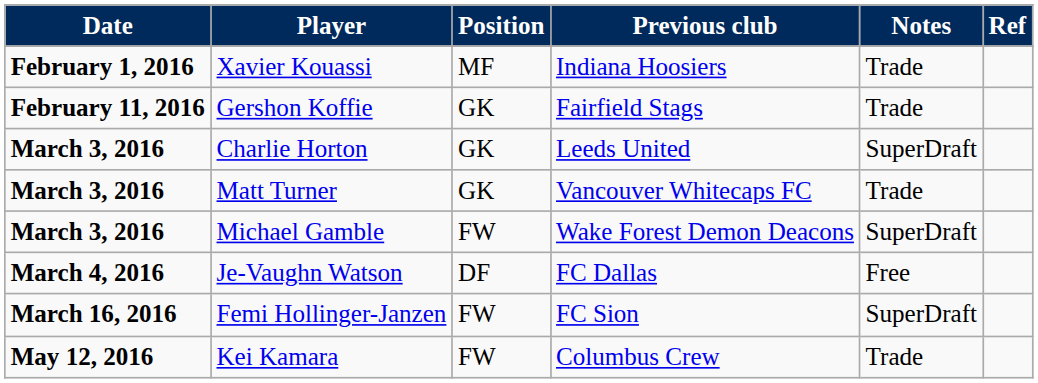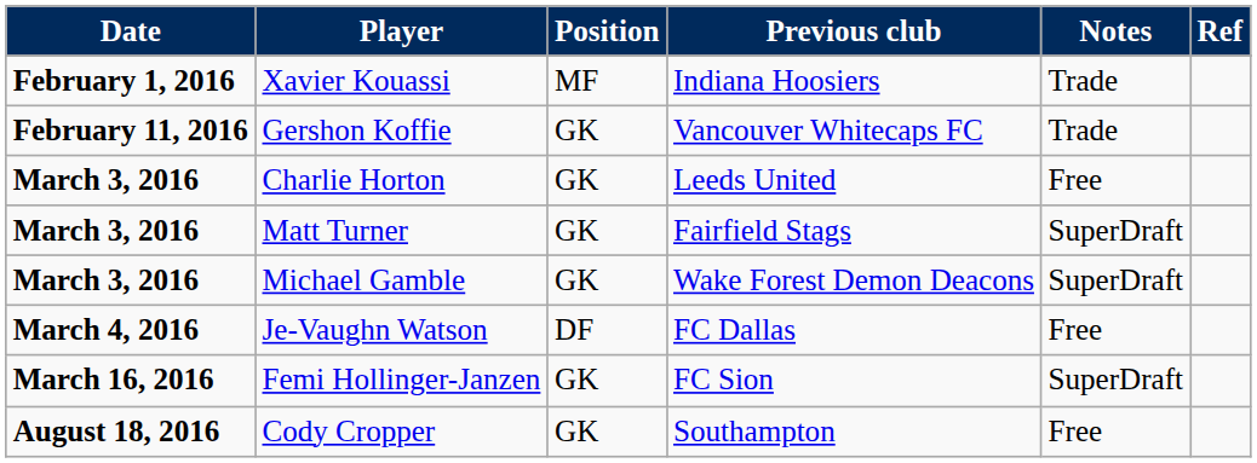 <table class="wikitable" style="text-align:left; font-size:95%;">
 <tr>
 <th style="background:#002A5C; color:white;">Date</th>
 <th style="background:#002A5C; color:white;">Player</th>
 <th style="background:#002A5C; color:white;">Position</th>
 <th style="background:#002A5C; color:white;">Previous club</th>
 <th style="background:#002A5C; color:white;">Notes</th>
 <th style="background:#002A5C; color:white;">Ref</th>
 </tr>
 <tr>
 </tr>
 <tr>
 <td><strong>February 1, 2016</strong></td>
 <td> <a href='#'>Xavier Kouassi</a></td>
 <td>MF</td>
 <td><a href='#'>Indiana Hoosiers</a></td>
 <td>Trade</td>
 <td></td>
 </tr>
 <tr>
 <td><strong>February 11, 2016</strong></td>
 <td> <a href='#'>Gershon Koffie</a></td>
 <td>GK</td>
-<td><a href='#'>Fairfield Stags</a></td>
+<td><a href='#'>Vancouver Whitecaps FC</a></td>
 <td>Trade</td>
 <td></td>
 </tr>
 <tr>
 <td><strong>March 3, 2016</strong></td>
 <td> <a href='#'>Charlie Horton</a></td>
 <td>GK</td>
 <td><a href='#'>Leeds United</a></td>
-<td>SuperDraft</td>
+<td>Free</td>
 <td></td>
 </tr>
 <tr>
 <td><strong>March 3, 2016</strong></td>
 <td> <a href='#'>Matt Turner</a></td>
 <td>GK</td>
-<td><a href='#'>Vancouver Whitecaps FC</a></td>
-<td>Trade</td>
+<td><a href='#'>Fairfield Stags</a></td>
+<td>SuperDraft</td>
 <td></td>
 </tr>
 <tr>
 <td><strong>March 3, 2016</strong></td>
 <td> <a href='#'>Michael Gamble</a></td>
-<td>FW</td>
+<td>GK</td>
 <td><a href='#'>Wake Forest Demon Deacons</a></td>
 <td>SuperDraft</td>
 <td></td>
 </tr>
 <tr>
 <td><strong>March 4, 2016</strong></td>
 <td> <a href='#'>Je-Vaughn Watson</a></td>
 <td>DF</td>
 <td><a href='#'>FC Dallas</a></td>
 <td>Free</td>
 <td></td>
 </tr>
 <tr>
 <td><strong>March 16, 2016</strong></td>
 <td> <a href='#'>Femi Hollinger-Janzen</a></td>
-<td>FW</td>
+<td>GK</td>
 <td><a href='#'>FC Sion</a></td>
 <td>SuperDraft</td>
 <td></td>
 </tr>
 <tr>
-<td><strong>May 12, 2016</strong></td>
-<td> <a href='#'>Kei Kamara</a></td>
-<td>FW</td>
-<td><a href='#'>Columbus Crew</a></td>
-<td>Trade</td>
+<td><strong>August 18, 2016</strong></td>
+<td> <a href='#'>Cody Cropper</a></td>
+<td>GK</td>
+<td><a href='#'>Southampton</a></td>
+<td>Free</td>
 <td></td>
 </tr>
 </table>
